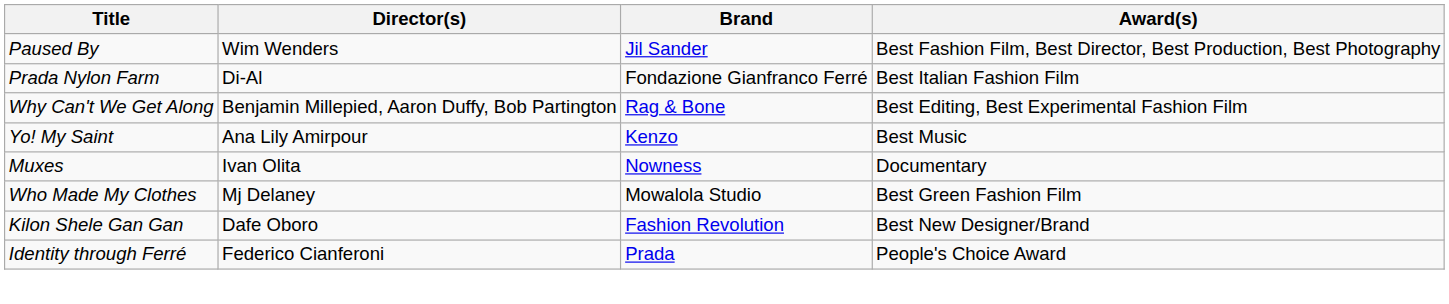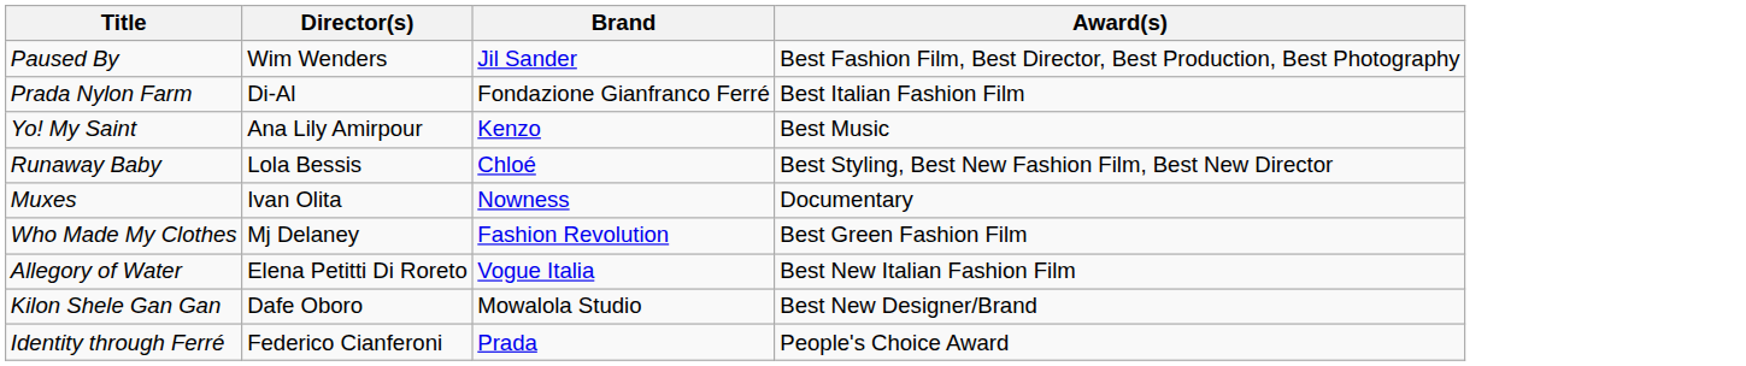 <table class="wikitable">
 <tr>
 <th>Title</th>
 <th>Director(s)</th>
 <th>Brand</th>
 <th>Award(s)</th>
 </tr>
 <tr>
 <td><em>Paused By</em></td>
 <td>Wim Wenders</td>
 <td><a href='#'>Jil Sander</a></td>
 <td>Best Fashion Film, Best Director, Best Production, Best Photography</td>
 </tr>
 <tr>
 <td><em>Prada Nylon Farm</em></td>
 <td>Di-Al</td>
 <td>Fondazione Gianfranco Ferré</td>
 <td>Best Italian Fashion Film</td>
 </tr>
 <tr>
-<td><em>Why Can't We Get Along</em></td>
-<td>Benjamin Millepied, Aaron Duffy, Bob Partington</td>
-<td><a href='#'>Rag & Bone</a></td>
-<td>Best Editing, Best Experimental Fashion Film</td>
-</tr>
-<tr>
 <td><em>Yo! My Saint</em></td>
 <td>Ana Lily Amirpour</td>
 <td><a href='#'>Kenzo</a></td>
 <td>Best Music</td>
+</tr>
+<tr>
+<td><em>Runaway Baby</em></td>
+<td>Lola Bessis</td>
+<td><a href='#'>Chloé</a></td>
+<td>Best Styling, Best New Fashion Film, Best New Director</td>
 </tr>
 <tr>
 <td><em>Muxes</em></td>
 <td>Ivan Olita</td>
 <td><a href='#'>Nowness</a></td>
 <td>Documentary</td>
 </tr>
 <tr>
 <td><em>Who Made My Clothes</em></td>
 <td>Mj Delaney</td>
-<td>Mowalola Studio</td>
+<td><a href='#'>Fashion Revolution</a></td>
 <td>Best Green Fashion Film</td>
+</tr>
+<tr>
+<td><em>Allegory of Water</em></td>
+<td>Elena Petitti Di Roreto</td>
+<td><a href='#'>Vogue Italia</a></td>
+<td>Best New Italian Fashion Film</td>
 </tr>
 <tr>
 <td><em>Kilon Shele Gan Gan</em></td>
 <td>Dafe Oboro</td>
-<td><a href='#'>Fashion Revolution</a></td>
+<td>Mowalola Studio</td>
 <td>Best New Designer/Brand</td>
 </tr>
 <tr>
 <td><em>Identity through Ferré</em></td>
 <td>Federico Cianferoni</td>
 <td><a href='#'>Prada</a></td>
 <td>People's Choice Award</td>
 </tr>
 </table>
